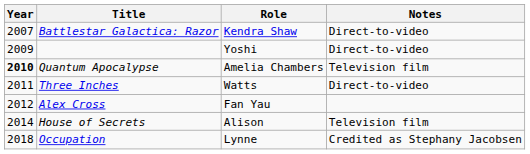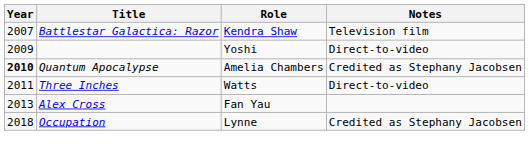 <table class="wikitable sortable">
 <tr>
 <th>Year</th>
 <th>Title</th>
 <th>Role</th>
 <th class="unsortable">Notes</th>
 </tr>
 <tr>
 <td>2007</td>
 <td><em><a href='#'>Battlestar Galactica: Razor</a></em></td>
 <td><a href='#'>Kendra Shaw</a></td>
-<td>Direct-to-video</td>
+<td>Television film</td>
 </tr>
 <tr>
 <td>2009</td>
 <td><em></em></td>
 <td>Yoshi</td>
 <td>Direct-to-video</td>
 </tr>
 <tr>
 <td><strong>2010</strong></td>
 <td><em>Quantum Apocalypse</em></td>
 <td>Amelia Chambers</td>
-<td>Television film</td>
+<td>Credited as Stephany Jacobsen</td>
 </tr>
 <tr>
 <td>2011</td>
 <td><em><a href='#'>Three Inches</a></em></td>
 <td>Watts</td>
 <td>Direct-to-video</td>
 </tr>
 <tr>
-<td>2012</td>
+<td>2013</td>
 <td><em><a href='#'>Alex Cross</a></em></td>
 <td>Fan Yau</td>
 <td></td>
-</tr>
-<tr>
-<td>2014</td>
-<td><em>House of Secrets</em></td>
-<td>Alison</td>
-<td>Television film</td>
 </tr>
 <tr>
 <td>2018</td>
 <td><em><a href='#'>Occupation</a></em></td>
 <td>Lynne</td>
 <td>Credited as Stephany Jacobsen</td>
 </tr>
 </table>
